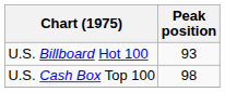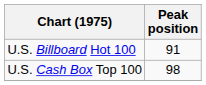 <table class="wikitable">
 <tr>
 <th>Chart (1975)</th>
 <th>Peak<br>position</th>
 </tr>
 <tr>
 <td>U.S. <em><a href='#'>Billboard</a></em> <a href='#'>Hot 100</a></td>
-<td style="text-align:center;">93</td>
+<td style="text-align:center;">91</td>
 </tr>
 <tr>
 <td>U.S. <a href='#'><em>Cash Box</em></a> Top 100</td>
 <td align="center">98</td>
 </tr>
 <tr>
 </tr>
 </table>
